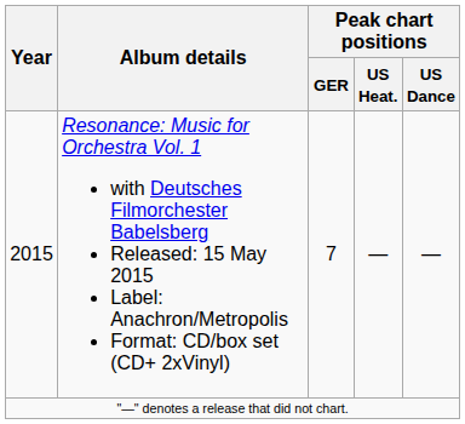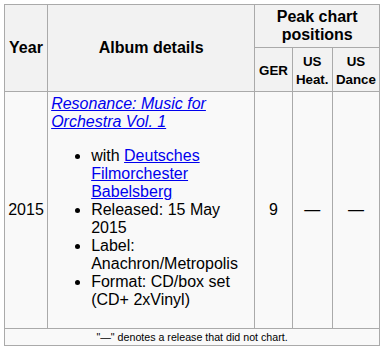 <table class="wikitable">
 <tr>
 <th rowspan="2">Year</th>
 <th rowspan="2" width="200">Album details</th>
 <th colspan="3">Peak chart positions</th>
 </tr>
 <tr>
 <th width="30"><small>GER</small><br></th>
 <th width="30"><small>US<br>Heat.</small><br></th>
 <th width="30"><small>US<br>Dance</small><br></th>
 </tr>
 <tr>
 <td>2015</td>
 <td><em><a href='#'>Resonance: Music for Orchestra Vol. 1</a></em><br><ul><li>with <a href='#'>Deutsches Filmorchester Babelsberg</a></li><li>Released: 15 May 2015</li><li>Label: Anachron/Metropolis</li><li>Format: CD/box set (CD+ 2xVinyl)</li></ul></td>
-<td align="center">7</td>
+<td align="center">9</td>
 <td align="center">—</td>
 <td align="center">—</td>
 </tr>
 <tr>
 <td align="center" colspan="10" style="font-size: 8pt">"—" denotes a release that did not chart.</td>
 </tr>
 </table>
